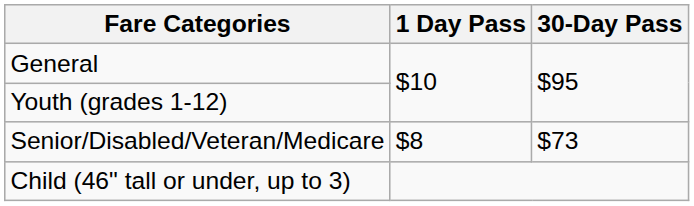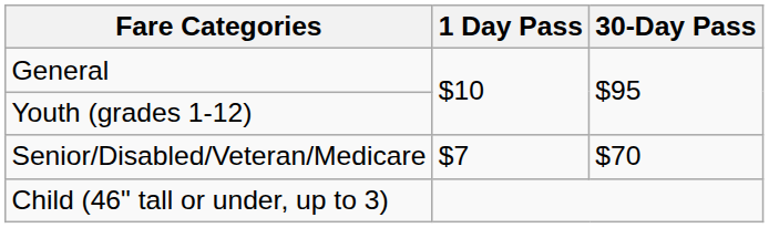 <table class="wikitable">
 <tr>
 <th>Fare Categories</th>
 <th>1 Day Pass</th>
 <th>30-Day Pass</th>
 </tr>
 <tr>
 <td>General</td>
 <td rowspan="2">$10</td>
 <td rowspan="2">$95</td>
 </tr>
 <tr>
 <td>Youth (grades 1-12)</td>
 </tr>
 <tr>
 <td>Senior/Disabled/Veteran/Medicare</td>
-<td>$8</td>
-<td>$73</td>
+<td>$7</td>
+<td>$70</td>
 </tr>
 <tr>
 <td>Child (46" tall or under, up to 3)</td>
 <td colspan="2"></td>
 </tr>
 </table>
